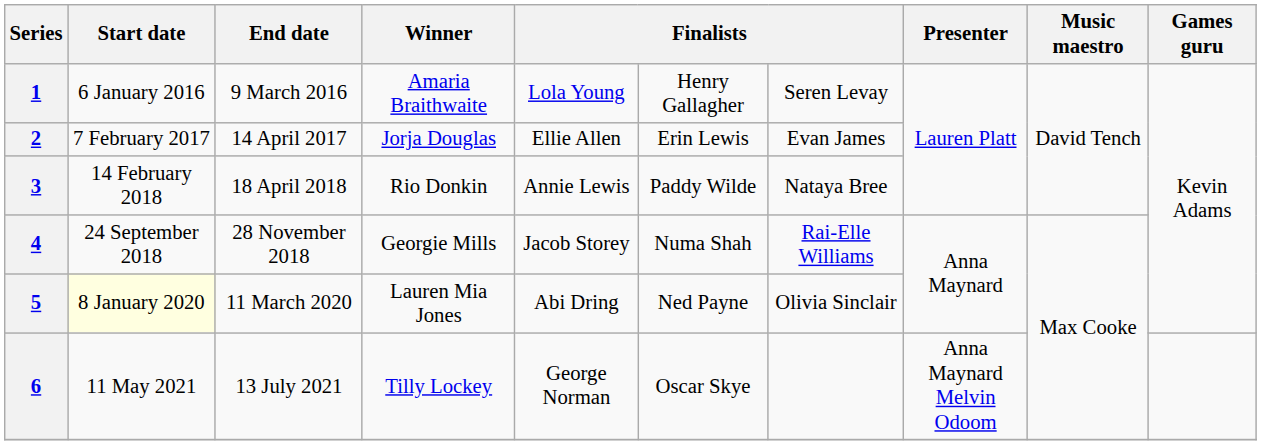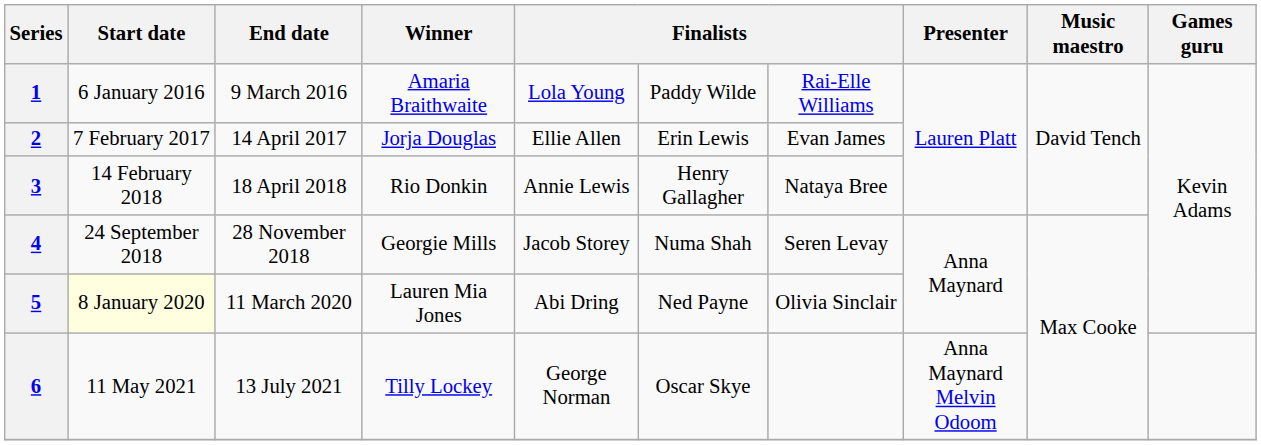 <table class="wikitable" style="text-align:center; font-size:90%;">
 <tr>
 <th scope="col">Series</th>
 <th scope="col">Start date</th>
 <th scope="col">End date</th>
 <th scope="col">Winner</th>
 <th scope="col" colspan="3">Finalists</th>
 <th scope="col">Presenter</th>
 <th scope="col">Music maestro</th>
 <th scope="col">Games guru</th>
 </tr>
 <tr>
 <th><a href='#'>1</a></th>
 <td>6 January 2016</td>
 <td>9 March 2016</td>
 <td><a href='#'>Amaria Braithwaite</a></td>
 <td><a href='#'>Lola Young</a></td>
-<td>Henry Gallagher</td>
-<td>Seren Levay</td>
+<td>Paddy Wilde</td>
+<td><a href='#'>Rai-Elle Williams</a></td>
 <td rowspan="3"><a href='#'>Lauren Platt</a></td>
 <td rowspan="3">David Tench</td>
 <td rowspan="5">Kevin Adams</td>
 </tr>
 <tr>
 <th><a href='#'>2</a></th>
 <td>7 February 2017</td>
 <td>14 April 2017</td>
 <td><a href='#'>Jorja Douglas</a></td>
 <td>Ellie Allen</td>
 <td>Erin Lewis</td>
 <td>Evan James</td>
 </tr>
 <tr>
 <th><a href='#'>3</a></th>
 <td>14 February 2018</td>
 <td>18 April 2018</td>
 <td>Rio Donkin</td>
 <td>Annie Lewis</td>
-<td>Paddy Wilde</td>
+<td>Henry Gallagher</td>
 <td>Nataya Bree</td>
 </tr>
 <tr>
 <th><a href='#'>4</a></th>
 <td>24 September 2018</td>
 <td>28 November 2018</td>
 <td>Georgie Mills</td>
 <td>Jacob Storey</td>
 <td>Numa Shah</td>
-<td><a href='#'>Rai-Elle Williams</a></td>
+<td>Seren Levay</td>
 <td rowspan="2">Anna Maynard</td>
 <td rowspan="3">Max Cooke</td>
 </tr>
 <tr>
 <th><a href='#'>5</a></th>
 <td style="background: lightyellow;">8 January 2020</td>
 <td>11 March 2020</td>
 <td>Lauren Mia Jones</td>
 <td>Abi Dring</td>
 <td>Ned Payne</td>
 <td>Olivia Sinclair</td>
 </tr>
 <tr>
 <th><a href='#'>6</a></th>
 <td>11 May 2021</td>
 <td>13 July 2021</td>
 <td><a href='#'>Tilly Lockey</a></td>
 <td>George Norman</td>
 <td>Oscar Skye</td>
 <td></td>
 <td>Anna Maynard<br><a href='#'>Melvin Odoom</a></td>
 <td></td>
 </tr>
 <tr>
 </tr>
 </table>
